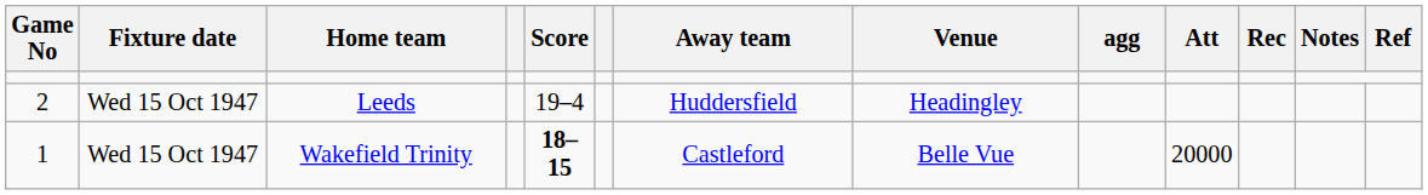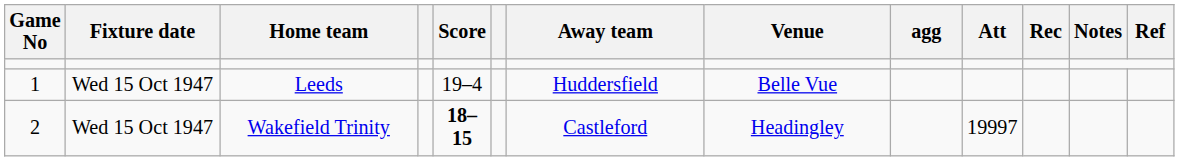 <table class="wikitable" style="text-align:center;">
 <tr>
 <th width=20 abbr="No">Game No</th>
 <th width=115 abbr="Date">Fixture date</th>
 <th width=150 abbr="Home team">Home team</th>
 <th width=5 abbr="space"></th>
 <th width=20 abbr="Score">Score</th>
 <th width=5 abbr="space"></th>
 <th width=150 abbr="Away team">Away team</th>
 <th width=140 abbr="Venue">Venue</th>
 <th width=50 abbr="agg">agg</th>
 <th width=30 abbr="Att">Att</th>
 <th width=30 abbr="Rec">Rec</th>
 <th width=20 abbr="Notes">Notes</th>
 <th width=30 abbr="Ref">Ref</th>
 </tr>
 <tr>
 <td></td>
 <td></td>
 <td></td>
 <td></td>
 <td></td>
 <td></td>
 <td></td>
 <td></td>
 <td></td>
 <td></td>
 <td></td>
 </tr>
 <tr>
-<td>2</td>
+<td>1</td>
 <td>Wed 15 Oct 1947</td>
 <td><a href='#'>Leeds</a></td>
 <td></td>
 <td>19–4</td>
 <td></td>
 <td><a href='#'>Huddersfield</a></td>
-<td><a href='#'>Headingley</a></td>
+<td><a href='#'>Belle Vue</a></td>
 <td></td>
 <td></td>
 <td></td>
 <td></td>
 <td></td>
 </tr>
 <tr>
-<td>1</td>
+<td>2</td>
 <td>Wed 15 Oct 1947</td>
 <td><a href='#'>Wakefield Trinity</a></td>
 <td></td>
 <td><strong>18–15</strong></td>
 <td></td>
 <td><a href='#'>Castleford</a></td>
-<td><a href='#'>Belle Vue</a></td>
+<td><a href='#'>Headingley</a></td>
 <td></td>
-<td>20000</td>
+<td>19997</td>
 <td></td>
 <td></td>
 <td></td>
 </tr>
 </table>
